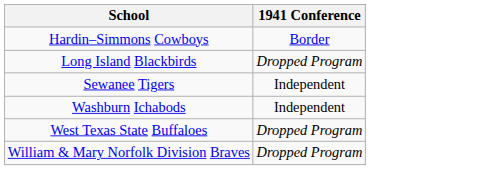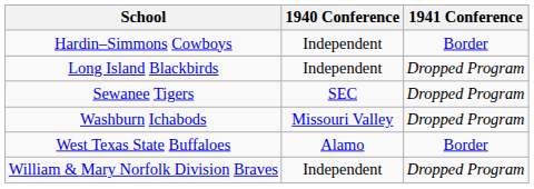 <table class="wikitable sortable">
 <tr>
 <th>School</th>
+<th>1940 Conference</th>
 <th>1941 Conference</th>
 </tr>
 <tr style="text-align:center;">
 <td><a href='#'>Hardin–Simmons</a> <a href='#'>Cowboys</a></td>
+<td>Independent</td>
 <td><a href='#'>Border</a></td>
 </tr>
 <tr style="text-align:center;">
 <td><a href='#'>Long Island</a> <a href='#'>Blackbirds</a></td>
+<td>Independent</td>
 <td><em>Dropped Program</em></td>
 </tr>
 <tr style="text-align:center;">
 <td><a href='#'>Sewanee</a> <a href='#'>Tigers</a></td>
-<td>Independent</td>
+<td><a href='#'>SEC</a></td>
+<td><em>Dropped Program</em></td>
 </tr>
 <tr style="text-align:center;">
 <td><a href='#'>Washburn</a> <a href='#'>Ichabods</a></td>
-<td>Independent</td>
+<td><a href='#'>Missouri Valley</a></td>
+<td><em>Dropped Program</em></td>
 </tr>
 <tr style="text-align:center;">
 <td><a href='#'>West Texas State</a> <a href='#'>Buffaloes</a></td>
-<td><em>Dropped Program</em></td>
+<td><a href='#'>Alamo</a></td>
+<td><a href='#'>Border</a></td>
 </tr>
 <tr style="text-align:center;">
 <td><a href='#'>William & Mary Norfolk Division</a> <a href='#'>Braves</a></td>
+<td>Independent</td>
 <td><em>Dropped Program</em></td>
 </tr>
 </table>
